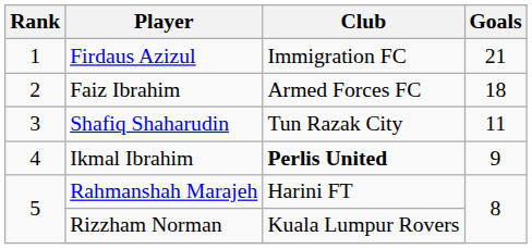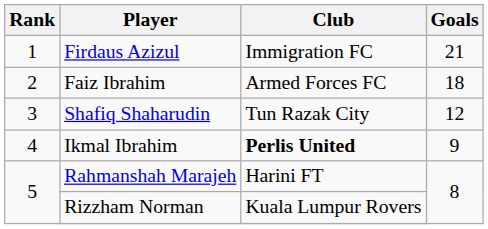 <table class="wikitable" style="text-align:center">
 <tr>
 <th>Rank</th>
 <th>Player</th>
 <th>Club</th>
 <th>Goals</th>
 </tr>
 <tr>
 <td rowspan=>1</td>
 <td align="left"><a href='#'>Firdaus Azizul</a></td>
 <td align="left">Immigration FC</td>
 <td rowspan=>21</td>
 </tr>
 <tr>
 <td rowspan=>2</td>
 <td align="left">Faiz Ibrahim</td>
 <td align="left">Armed Forces FC</td>
 <td rowspan=>18</td>
 </tr>
 <tr>
 <td rowspan=>3</td>
 <td align="left"><a href='#'>Shafiq Shaharudin</a></td>
 <td align="left">Tun Razak City</td>
-<td rowspan=>11</td>
+<td rowspan=>12</td>
 </tr>
 <tr>
 <td rowspan=>4</td>
 <td align="left">Ikmal Ibrahim</td>
 <td align="left"><strong>Perlis United</strong></td>
 <td rowspan=>9</td>
 </tr>
 <tr>
 <td rowspan=5>5</td>
 <td align="left"><a href='#'>Rahmanshah Marajeh</a></td>
 <td align="left">Harini FT</td>
 <td rowspan=5>8</td>
 </tr>
 <tr>
 <td align="left">Rizzham Norman</td>
 <td align="left">Kuala Lumpur Rovers</td>
 </tr>
 <tr>
 </tr>
 </table>
